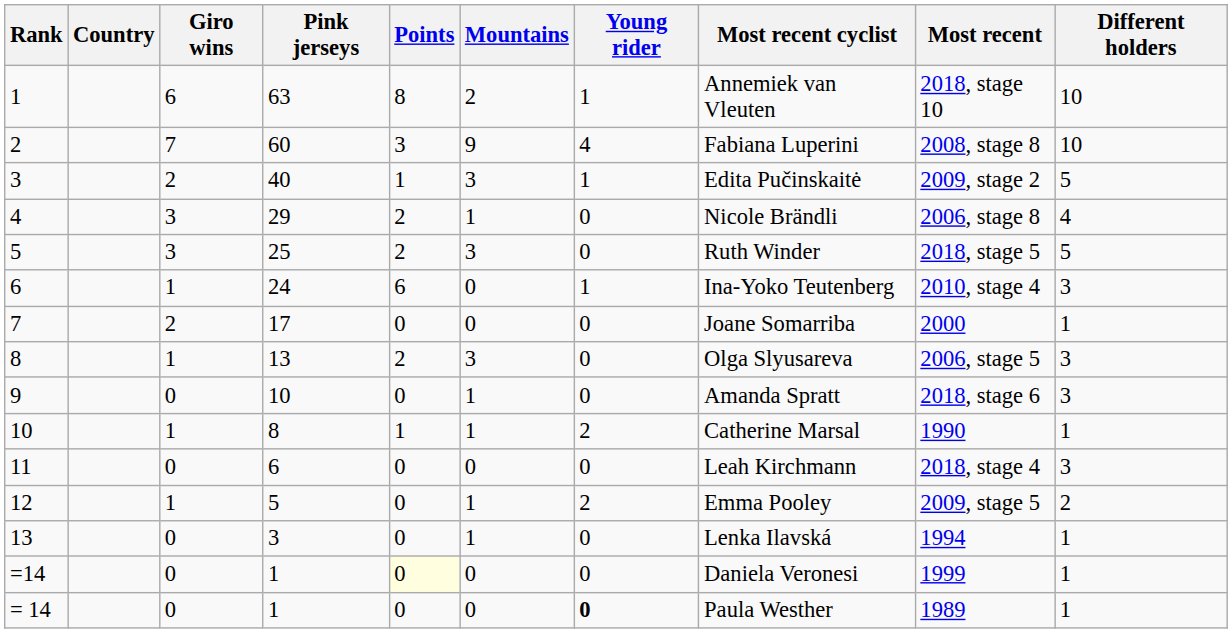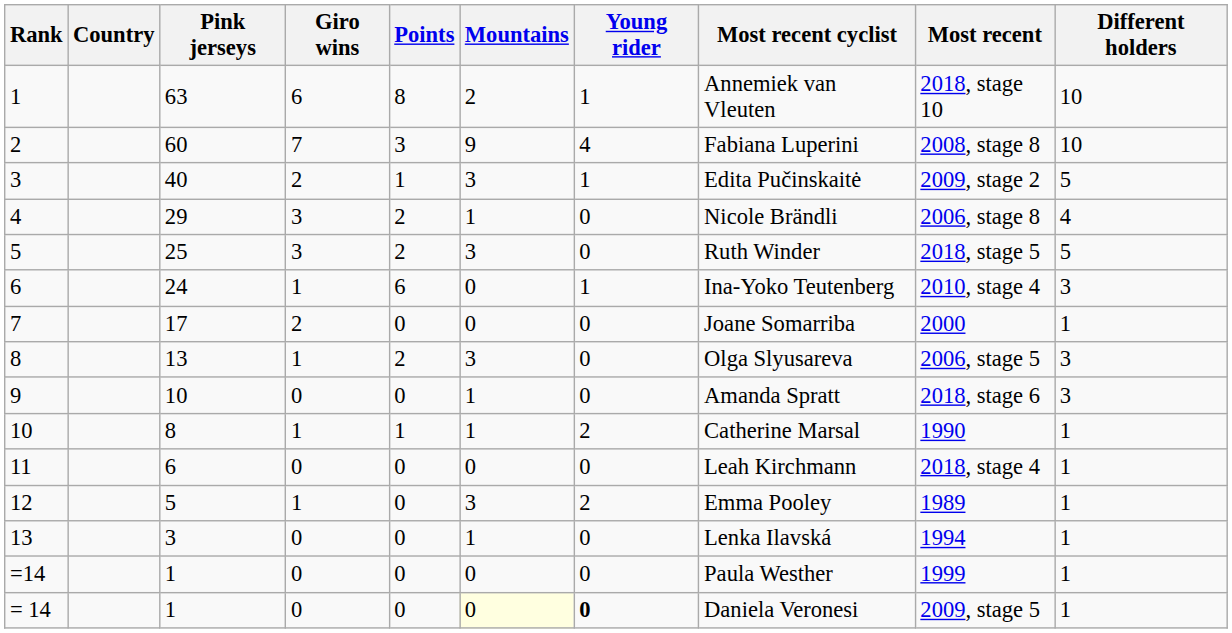 <table class="wikitable sortable">
 <tr>
 <th>Rank</th>
 <th>Country</th>
+<th>Pink jerseys</th>
 <th>Giro wins<br></th>
-<th>Pink jerseys</th>
 <th><a href='#'>Points</a><br></th>
 <th><a href='#'>Mountains</a><br></th>
 <th><a href='#'>Young rider</a><br></th>
 <th>Most recent cyclist</th>
 <th>Most recent</th>
 <th>Different holders</th>
 </tr>
 <tr>
 <td>1</td>
 <td></td>
+<td>63</td>
 <td>6</td>
-<td>63</td>
 <td>8</td>
 <td>2</td>
 <td>1</td>
 <td>Annemiek van Vleuten</td>
 <td><a href='#'>2018</a>, stage 10</td>
 <td>10</td>
 </tr>
 <tr>
 <td>2</td>
 <td></td>
+<td>60</td>
 <td>7</td>
-<td>60</td>
 <td>3</td>
 <td>9</td>
 <td>4</td>
 <td>Fabiana Luperini</td>
 <td><a href='#'>2008</a>, stage 8</td>
 <td>10</td>
 </tr>
 <tr>
 <td>3</td>
 <td></td>
+<td>40</td>
 <td>2</td>
-<td>40</td>
 <td>1</td>
 <td>3</td>
 <td>1</td>
 <td>Edita Pučinskaitė</td>
 <td><a href='#'>2009</a>, stage 2</td>
 <td>5</td>
 </tr>
 <tr>
 <td>4</td>
 <td></td>
+<td>29</td>
 <td>3</td>
-<td>29</td>
 <td>2</td>
 <td>1</td>
 <td>0</td>
 <td>Nicole Brändli</td>
 <td><a href='#'>2006</a>, stage 8</td>
 <td>4</td>
 </tr>
 <tr>
 <td>5</td>
 <td></td>
+<td>25</td>
 <td>3</td>
-<td>25</td>
 <td>2</td>
 <td>3</td>
 <td>0</td>
 <td>Ruth Winder</td>
 <td><a href='#'>2018</a>, stage 5</td>
 <td>5</td>
 </tr>
 <tr>
 <td>6</td>
 <td></td>
+<td>24</td>
 <td>1</td>
-<td>24</td>
 <td>6</td>
 <td>0</td>
 <td>1</td>
 <td>Ina-Yoko Teutenberg</td>
 <td><a href='#'>2010</a>, stage 4</td>
 <td>3</td>
 </tr>
 <tr>
 <td>7</td>
 <td></td>
+<td>17</td>
 <td>2</td>
-<td>17</td>
 <td>0</td>
 <td>0</td>
 <td>0</td>
 <td>Joane Somarriba</td>
 <td><a href='#'>2000</a></td>
 <td>1</td>
 </tr>
 <tr>
 <td>8</td>
 <td></td>
+<td>13</td>
 <td>1</td>
-<td>13</td>
 <td>2</td>
 <td>3</td>
 <td>0</td>
 <td>Olga Slyusareva</td>
 <td><a href='#'>2006</a>, stage 5</td>
 <td>3</td>
 </tr>
 <tr>
 <td>9</td>
 <td></td>
+<td>10</td>
 <td>0</td>
-<td>10</td>
 <td>0</td>
 <td>1</td>
 <td>0</td>
 <td>Amanda Spratt</td>
 <td><a href='#'>2018</a>, stage 6</td>
 <td>3</td>
 </tr>
 <tr>
 <td>10</td>
 <td></td>
+<td>8</td>
 <td>1</td>
-<td>8</td>
 <td>1</td>
 <td>1</td>
 <td>2</td>
 <td>Catherine Marsal</td>
 <td><a href='#'>1990</a></td>
 <td>1</td>
 </tr>
 <tr>
 <td>11</td>
 <td></td>
+<td>6</td>
 <td>0</td>
-<td>6</td>
 <td>0</td>
 <td>0</td>
 <td>0</td>
 <td>Leah Kirchmann</td>
 <td><a href='#'>2018</a>, stage 4</td>
-<td>3</td>
+<td>1</td>
 </tr>
 <tr>
 <td>12</td>
 <td></td>
+<td>5</td>
 <td>1</td>
-<td>5</td>
 <td>0</td>
-<td>1</td>
+<td>3</td>
 <td>2</td>
 <td>Emma Pooley</td>
-<td><a href='#'>2009</a>, stage 5</td>
-<td>2</td>
+<td><a href='#'>1989</a></td>
+<td>1</td>
 </tr>
 <tr>
 <td>13</td>
 <td></td>
+<td>3</td>
 <td>0</td>
-<td>3</td>
 <td>0</td>
 <td>1</td>
 <td>0</td>
 <td>Lenka Ilavská</td>
 <td><a href='#'>1994</a></td>
 <td>1</td>
 </tr>
 <tr>
 <td>=14</td>
 <td></td>
-<td>0</td>
 <td>1</td>
-<td style="background: lightyellow;">0</td>
 <td>0</td>
 <td>0</td>
-<td>Daniela Veronesi</td>
+<td>0</td>
+<td>0</td>
+<td>Paula Westher</td>
 <td><a href='#'>1999</a></td>
 <td>1</td>
 </tr>
 <tr>
 <td>= 14</td>
 <td></td>
-<td>0</td>
 <td>1</td>
 <td>0</td>
 <td>0</td>
+<td style="background: lightyellow;">0</td>
 <td><strong>0</strong></td>
-<td>Paula Westher</td>
-<td><a href='#'>1989</a></td>
+<td>Daniela Veronesi</td>
+<td><a href='#'>2009</a>, stage 5</td>
 <td>1</td>
 </tr>
 </table>
